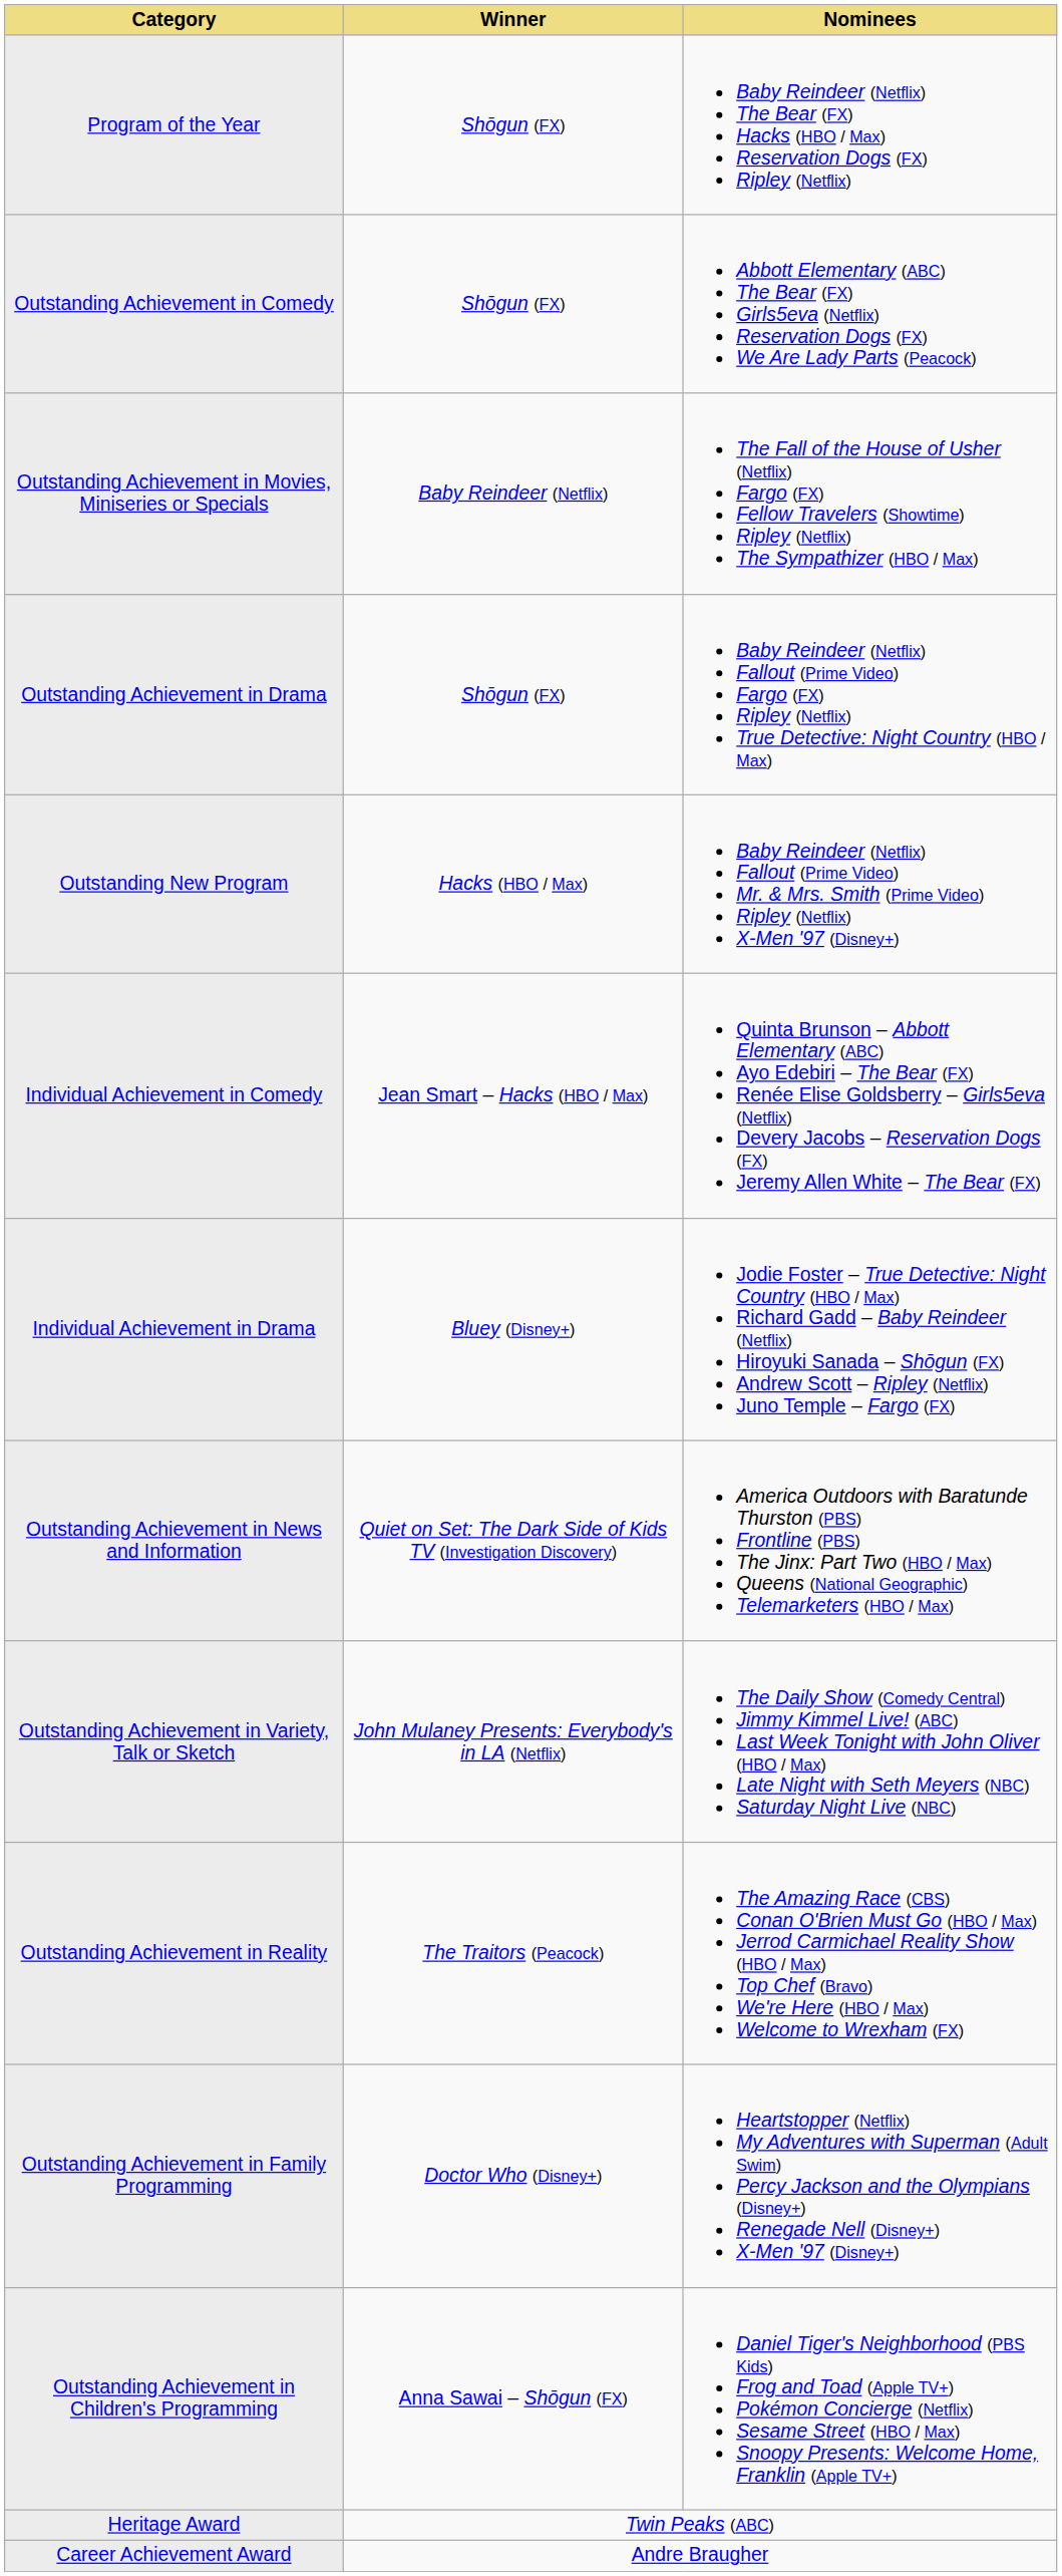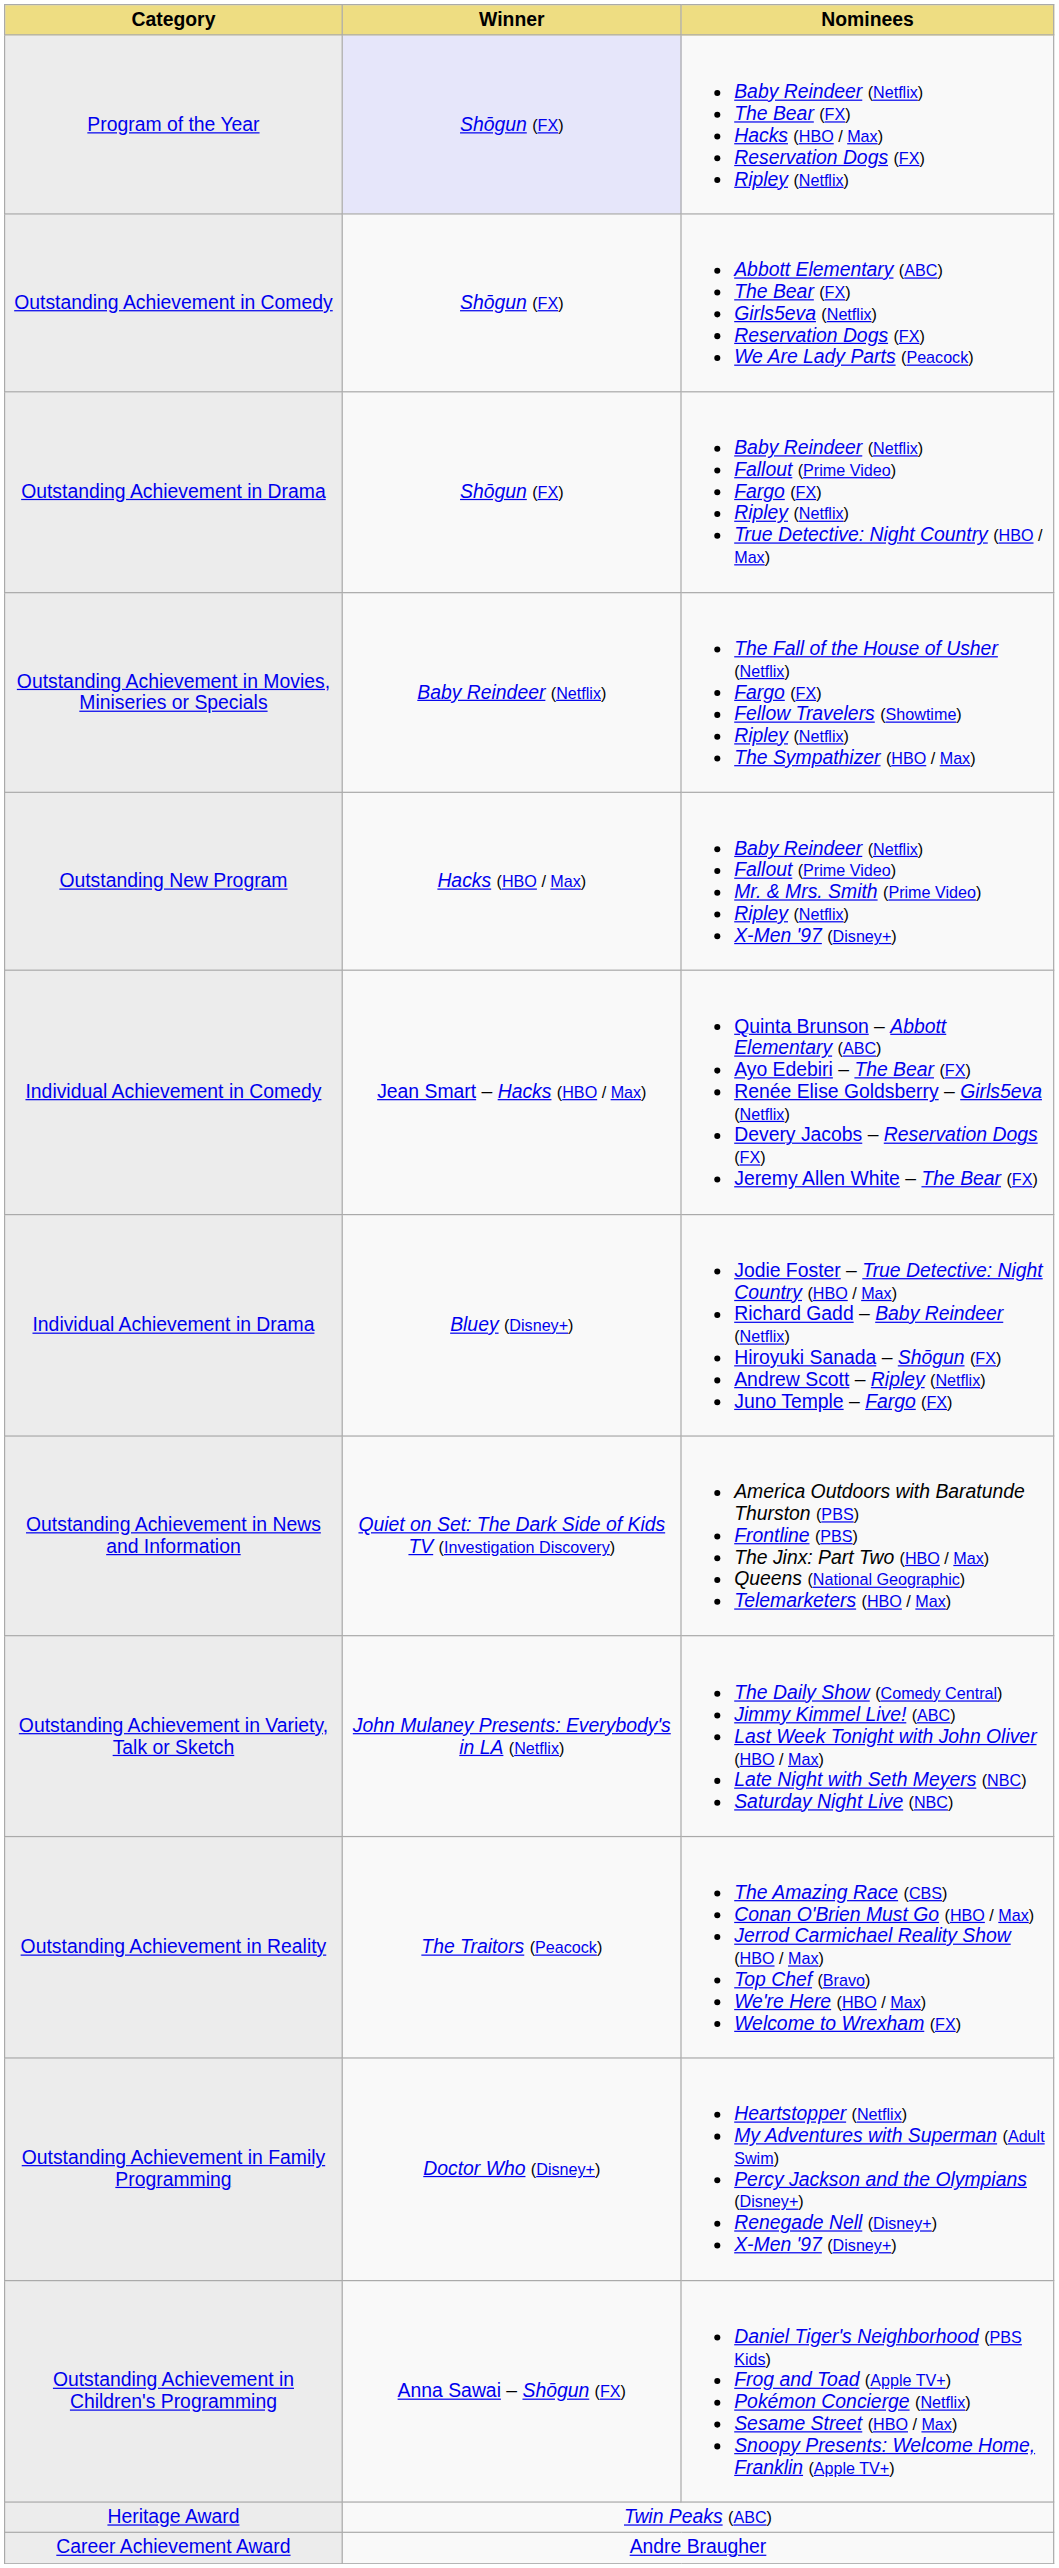 <table class="wikitable">
 <tr>
 <th style="background:#EEDD82;">Category</th>
 <th style="background:#EEDD82;">Winner</th>
 <th style="background:#EEDD82;">Nominees</th>
 </tr>
 <tr>
 <td style="background: #ececec; color: grey; vertical-align: middle; text-align: center;" class="table-na"><a href='#'>Program of the Year</a></td>
-<td style="text-align: center;"><em><a href='#'>Shōgun</a></em> <small>(<a href='#'>FX</a>)</small></td>
+<td style="background: lavender; text-align: center;"><em><a href='#'>Shōgun</a></em> <small>(<a href='#'>FX</a>)</small></td>
 <td><br><ul><li><em><a href='#'>Baby Reindeer</a></em> <small>(<a href='#'>Netflix</a>)</small></li><li><em><a href='#'>The Bear</a></em> <small>(<a href='#'>FX</a>)</small></li><li><em><a href='#'>Hacks</a></em> <small>(<a href='#'>HBO</a> / <a href='#'>Max</a>)</small></li><li><em><a href='#'>Reservation Dogs</a></em> <small>(<a href='#'>FX</a>)</small></li><li><em><a href='#'>Ripley</a></em> <small>(<a href='#'>Netflix</a>)</small></li></ul></td>
 </tr>
 <tr>
 <td style="background: #ececec; color: grey; vertical-align: middle; text-align: center;" class="table-na"><a href='#'>Outstanding Achievement in Comedy</a></td>
 <td style="text-align: center;"><em><a href='#'>Shōgun</a></em> <small>(<a href='#'>FX</a>)</small></td>
 <td><br><ul><li><em><a href='#'>Abbott Elementary</a></em> <small>(<a href='#'>ABC</a>)</small></li><li><em><a href='#'>The Bear</a></em> <small>(<a href='#'>FX</a>)</small></li><li><em><a href='#'>Girls5eva</a></em> <small>(<a href='#'>Netflix</a>)</small></li><li><em><a href='#'>Reservation Dogs</a></em> <small>(<a href='#'>FX</a>)</small></li><li><em><a href='#'>We Are Lady Parts</a></em> <small>(<a href='#'>Peacock</a>)</small></li></ul></td>
 </tr>
 <tr>
+<td style="background: #ececec; color: grey; vertical-align: middle; text-align: center;" class="table-na"><a href='#'>Outstanding Achievement in Drama</a></td>
+<td style="text-align: center;"><em><a href='#'>Shōgun</a></em> <small>(<a href='#'>FX</a>)</small></td>
+<td><br><ul><li><em><a href='#'>Baby Reindeer</a></em> <small>(<a href='#'>Netflix</a>)</small></li><li><em><a href='#'>Fallout</a></em> <small>(<a href='#'>Prime Video</a>)</small></li><li><em><a href='#'>Fargo</a></em> <small>(<a href='#'>FX</a>)</small></li><li><em><a href='#'>Ripley</a></em> <small>(<a href='#'>Netflix</a>)</small></li><li><em><a href='#'>True Detective: Night Country</a></em> <small>(<a href='#'>HBO</a> / <a href='#'>Max</a>)</small></li></ul></td>
+</tr>
+<tr>
 <td style="background: #ececec; color: grey; vertical-align: middle; text-align: center;" class="table-na"><a href='#'>Outstanding Achievement in Movies, Miniseries or Specials</a></td>
 <td style="text-align: center;"><em><a href='#'>Baby Reindeer</a></em> <small>(<a href='#'>Netflix</a>)</small></td>
 <td><br><ul><li><em><a href='#'>The Fall of the House of Usher</a></em> <small>(<a href='#'>Netflix</a>)</small></li><li><em><a href='#'>Fargo</a></em> <small>(<a href='#'>FX</a>)</small></li><li><em><a href='#'>Fellow Travelers</a></em> <small>(<a href='#'>Showtime</a>)</small></li><li><em><a href='#'>Ripley</a></em> <small>(<a href='#'>Netflix</a>)</small></li><li><em><a href='#'>The Sympathizer</a></em> <small>(<a href='#'>HBO</a> / <a href='#'>Max</a>)</small></li></ul></td>
-</tr>
-<tr>
-<td style="background: #ececec; color: grey; vertical-align: middle; text-align: center;" class="table-na"><a href='#'>Outstanding Achievement in Drama</a></td>
-<td style="text-align: center;"><em><a href='#'>Shōgun</a></em> <small>(<a href='#'>FX</a>)</small></td>
-<td><br><ul><li><em><a href='#'>Baby Reindeer</a></em> <small>(<a href='#'>Netflix</a>)</small></li><li><em><a href='#'>Fallout</a></em> <small>(<a href='#'>Prime Video</a>)</small></li><li><em><a href='#'>Fargo</a></em> <small>(<a href='#'>FX</a>)</small></li><li><em><a href='#'>Ripley</a></em> <small>(<a href='#'>Netflix</a>)</small></li><li><em><a href='#'>True Detective: Night Country</a></em> <small>(<a href='#'>HBO</a> / <a href='#'>Max</a>)</small></li></ul></td>
 </tr>
 <tr>
 <td style="background: #ececec; color: grey; vertical-align: middle; text-align: center;" class="table-na"><a href='#'>Outstanding New Program</a></td>
 <td style="text-align: center;"><em><a href='#'>Hacks</a></em> <small>(<a href='#'>HBO</a> / <a href='#'>Max</a>)</small></td>
 <td><br><ul><li><em><a href='#'>Baby Reindeer</a></em> <small>(<a href='#'>Netflix</a>)</small></li><li><em><a href='#'>Fallout</a></em> <small>(<a href='#'>Prime Video</a>)</small></li><li><em><a href='#'>Mr. & Mrs. Smith</a></em> <small>(<a href='#'>Prime Video</a>)</small></li><li><em><a href='#'>Ripley</a></em> <small>(<a href='#'>Netflix</a>)</small></li><li><em><a href='#'>X-Men '97</a></em> <small>(<a href='#'>Disney+</a>)</small></li></ul></td>
 </tr>
 <tr>
 <td style="background: #ececec; color: grey; vertical-align: middle; text-align: center;" class="table-na"><a href='#'>Individual Achievement in Comedy</a></td>
 <td style="text-align: center;"><a href='#'>Jean Smart</a> – <em><a href='#'>Hacks</a></em> <small>(<a href='#'>HBO</a> / <a href='#'>Max</a>)</small></td>
 <td><br><ul><li><a href='#'>Quinta Brunson</a> – <em><a href='#'>Abbott Elementary</a></em> <small>(<a href='#'>ABC</a>)</small></li><li><a href='#'>Ayo Edebiri</a> – <em><a href='#'>The Bear</a></em> <small>(<a href='#'>FX</a>)</small></li><li><a href='#'>Renée Elise Goldsberry</a> – <em><a href='#'>Girls5eva</a></em> <small>(<a href='#'>Netflix</a>)</small></li><li><a href='#'>Devery Jacobs</a> – <em><a href='#'>Reservation Dogs</a></em> <small>(<a href='#'>FX</a>)</small></li><li><a href='#'>Jeremy Allen White</a> – <em><a href='#'>The Bear</a></em> <small>(<a href='#'>FX</a>)</small></li></ul></td>
 </tr>
 <tr>
 <td style="background: #ececec; color: grey; vertical-align: middle; text-align: center;" class="table-na"><a href='#'>Individual Achievement in Drama</a></td>
 <td style="text-align: center;"><em><a href='#'>Bluey</a></em> <small>(<a href='#'>Disney+</a>)</small></td>
 <td><br><ul><li><a href='#'>Jodie Foster</a> – <em><a href='#'>True Detective: Night Country</a></em> <small>(<a href='#'>HBO</a> / <a href='#'>Max</a>)</small></li><li><a href='#'>Richard Gadd</a> – <em><a href='#'>Baby Reindeer</a></em> <small>(<a href='#'>Netflix</a>)</small></li><li><a href='#'>Hiroyuki Sanada</a> – <em><a href='#'>Shōgun</a></em> <small>(<a href='#'>FX</a>)</small></li><li><a href='#'>Andrew Scott</a> – <em><a href='#'>Ripley</a></em> <small>(<a href='#'>Netflix</a>)</small></li><li><a href='#'>Juno Temple</a> – <em><a href='#'>Fargo</a></em> <small>(<a href='#'>FX</a>)</small></li></ul></td>
 </tr>
 <tr>
 <td style="background: #ececec; color: grey; vertical-align: middle; text-align: center;" class="table-na"><a href='#'>Outstanding Achievement in News and Information</a></td>
 <td style="text-align: center;"><em><a href='#'>Quiet on Set: The Dark Side of Kids TV</a></em> <small>(<a href='#'>Investigation Discovery</a>)</small></td>
 <td><br><ul><li><em>America Outdoors with Baratunde Thurston</em> <small>(<a href='#'>PBS</a>)</small></li><li><em><a href='#'>Frontline</a></em> <small>(<a href='#'>PBS</a>)</small></li><li><em>The Jinx: Part Two</em> <small>(<a href='#'>HBO</a> / <a href='#'>Max</a>)</small></li><li><em>Queens</em> <small>(<a href='#'>National Geographic</a>)</small></li><li><em><a href='#'>Telemarketers</a></em> <small>(<a href='#'>HBO</a> / <a href='#'>Max</a>)</small></li></ul></td>
 </tr>
 <tr>
 <td style="background: #ececec; color: grey; vertical-align: middle; text-align: center;" class="table-na"><a href='#'>Outstanding Achievement in Variety, Talk or Sketch</a></td>
 <td style="text-align: center;"><em><a href='#'>John Mulaney Presents: Everybody's in LA</a></em> <small>(<a href='#'>Netflix</a>)</small></td>
 <td><br><ul><li><em><a href='#'>The Daily Show</a></em> <small>(<a href='#'>Comedy Central</a>)</small></li><li><em><a href='#'>Jimmy Kimmel Live!</a></em> <small>(<a href='#'>ABC</a>)</small></li><li><em><a href='#'>Last Week Tonight with John Oliver</a></em> <small>(<a href='#'>HBO</a> / <a href='#'>Max</a>)</small></li><li><em><a href='#'>Late Night with Seth Meyers</a></em> <small>(<a href='#'>NBC</a>)</small></li><li><em><a href='#'>Saturday Night Live</a></em> <small>(<a href='#'>NBC</a>)</small></li></ul></td>
 </tr>
 <tr>
 <td style="background: #ececec; color: grey; vertical-align: middle; text-align: center;" class="table-na"><a href='#'>Outstanding Achievement in Reality</a></td>
 <td style="text-align: center;"><em><a href='#'>The Traitors</a></em> <small>(<a href='#'>Peacock</a>)</small></td>
 <td><br><ul><li><em><a href='#'>The Amazing Race</a></em> <small>(<a href='#'>CBS</a>)</small></li><li><em><a href='#'>Conan O'Brien Must Go</a></em> <small>(<a href='#'>HBO</a> / <a href='#'>Max</a>)</small></li><li><em><a href='#'>Jerrod Carmichael Reality Show</a></em> <small>(<a href='#'>HBO</a> / <a href='#'>Max</a>)</small></li><li><em><a href='#'>Top Chef</a></em> <small>(<a href='#'>Bravo</a>)</small></li><li><em><a href='#'>We're Here</a></em> <small>(<a href='#'>HBO</a> / <a href='#'>Max</a>)</small></li><li><em><a href='#'>Welcome to Wrexham</a></em> <small>(<a href='#'>FX</a>)</small></li></ul></td>
 </tr>
 <tr>
 <td style="background: #ececec; color: grey; vertical-align: middle; text-align: center;" class="table-na"><a href='#'>Outstanding Achievement in Family Programming</a></td>
 <td style="text-align: center;"><em><a href='#'>Doctor Who</a></em> <small>(<a href='#'>Disney+</a>)</small></td>
 <td><br><ul><li><em><a href='#'>Heartstopper</a></em> <small>(<a href='#'>Netflix</a>)</small></li><li><em><a href='#'>My Adventures with Superman</a></em> <small>(<a href='#'>Adult Swim</a>)</small></li><li><em><a href='#'>Percy Jackson and the Olympians</a></em> <small>(<a href='#'>Disney+</a>)</small></li><li><em><a href='#'>Renegade Nell</a></em> <small>(<a href='#'>Disney+</a>)</small></li><li><em><a href='#'>X-Men '97</a></em> <small>(<a href='#'>Disney+</a>)</small></li></ul></td>
 </tr>
 <tr>
 <td style="background: #ececec; color: grey; vertical-align: middle; text-align: center;" class="table-na"><a href='#'>Outstanding Achievement in Children's Programming</a></td>
 <td style="text-align: center;"><a href='#'>Anna Sawai</a> – <em><a href='#'>Shōgun</a></em> <small>(<a href='#'>FX</a>)</small></td>
 <td><br><ul><li><em><a href='#'>Daniel Tiger's Neighborhood</a></em> <small>(<a href='#'>PBS Kids</a>)</small></li><li><em><a href='#'>Frog and Toad</a></em> <small>(<a href='#'>Apple TV+</a>)</small></li><li><em><a href='#'>Pokémon Concierge</a></em> <small>(<a href='#'>Netflix</a>)</small></li><li><em><a href='#'>Sesame Street</a></em> <small>(<a href='#'>HBO</a> / <a href='#'>Max</a>)</small></li><li><em><a href='#'>Snoopy Presents: Welcome Home, Franklin</a></em> <small>(<a href='#'>Apple TV+</a>)</small></li></ul></td>
 </tr>
 <tr>
 <td style="background: #ececec; color: grey; vertical-align: middle; text-align: center;" class="table-na"><a href='#'>Heritage Award</a></td>
 <td colspan="2" style="text-align: center;"><em><a href='#'>Twin Peaks</a></em> <small>(<a href='#'>ABC</a>)</small></td>
 </tr>
 <tr>
 <td style="background: #ececec; color: grey; vertical-align: middle; text-align: center;" class="table-na"><a href='#'>Career Achievement Award</a></td>
 <td colspan="2" style="text-align: center;"><a href='#'>Andre Braugher</a></td>
 </tr>
 </table>
